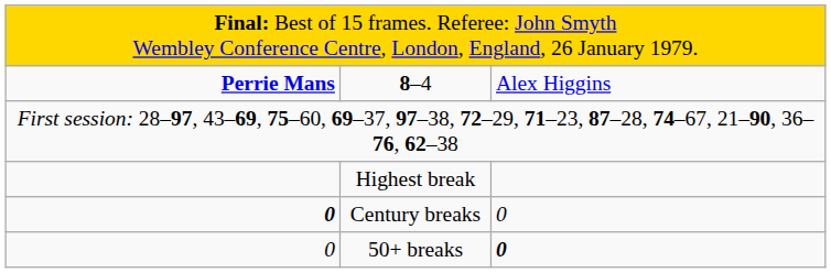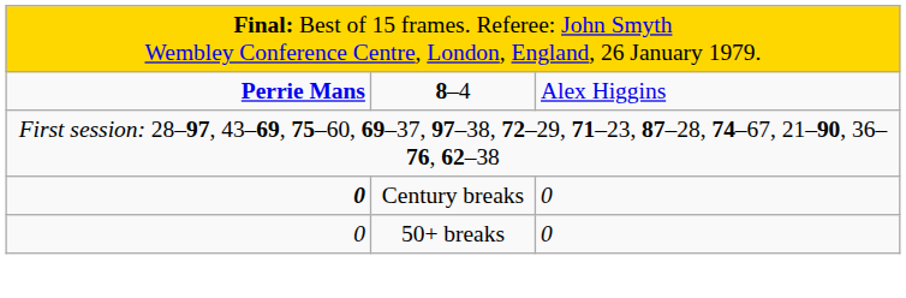 <table class="wikitable" style="font-size: 95%; margin: 1em auto 1em auto;">
 <tr>
 <td colspan="3" align="center" bgcolor="#ffd700"><strong>Final:</strong> Best of 15 frames. Referee: <a href='#'>John Smyth</a><br><a href='#'>Wembley Conference Centre</a>, <a href='#'>London</a>, <a href='#'>England</a>, 26 January 1979.</td>
 </tr>
 <tr>
 <td width="230" align="right"><strong><a href='#'>Perrie Mans</a></strong><br></td>
 <td width="100" align="center"><strong>8</strong>–4</td>
 <td width="230"><a href='#'>Alex Higgins</a><br></td>
 </tr>
 <tr>
 <td colspan="3" align="center" style="font-size: 100%"><em>First session:</em> 28–<strong>97</strong>, 43–<strong>69</strong>, <strong>75</strong>–60, <strong>69</strong>–37, <strong>97</strong>–38, <strong>72</strong>–29, <strong>71</strong>–23, <strong>87</strong>–28, <strong>74</strong>–67, 21–<strong>90</strong>, 36–<strong>76</strong>, <strong>62</strong>–38</td>
 </tr>
 <tr>
-<td align="right"></td>
-<td align="center">Highest break</td>
-<td></td>
-</tr>
-<tr>
 <td align="right"><strong><em>0</em></strong></td>
 <td align="center">Century breaks</td>
 <td><em>0</em></td>
 </tr>
 <tr>
 <td align="right"><em>0</em></td>
 <td align="center">50+ breaks</td>
-<td><strong><em>0</em></strong></td>
+<td><em>0</em></td>
 </tr>
 </table>
